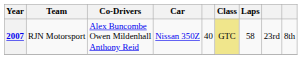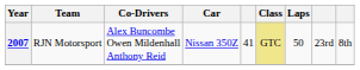 <table class="wikitable" style="font-size:90%">
 <tr>
 <th>Year</th>
 <th>Team</th>
 <th>Co-Drivers</th>
 <th>Car</th>
 <th></th>
 <th>Class</th>
 <th>Laps</th>
 <th></th>
 <th></th>
 </tr>
 <tr style="text-align:center;">
 <th><a href='#'>2007</a></th>
 <td align="left"> RJN Motorsport</td>
 <td align="left"> <a href='#'>Alex Buncombe</a><br> Owen Mildenhall<br> <a href='#'>Anthony Reid</a></td>
 <td align="left"><a href='#'>Nissan 350Z</a></td>
-<td>40</td>
+<td>41</td>
 <td style="background: khaki;">GTC</td>
-<td>58</td>
+<td>50</td>
 <td>23rd</td>
 <td>8th</td>
 </tr>
 <tr>
 </tr>
 </table>
